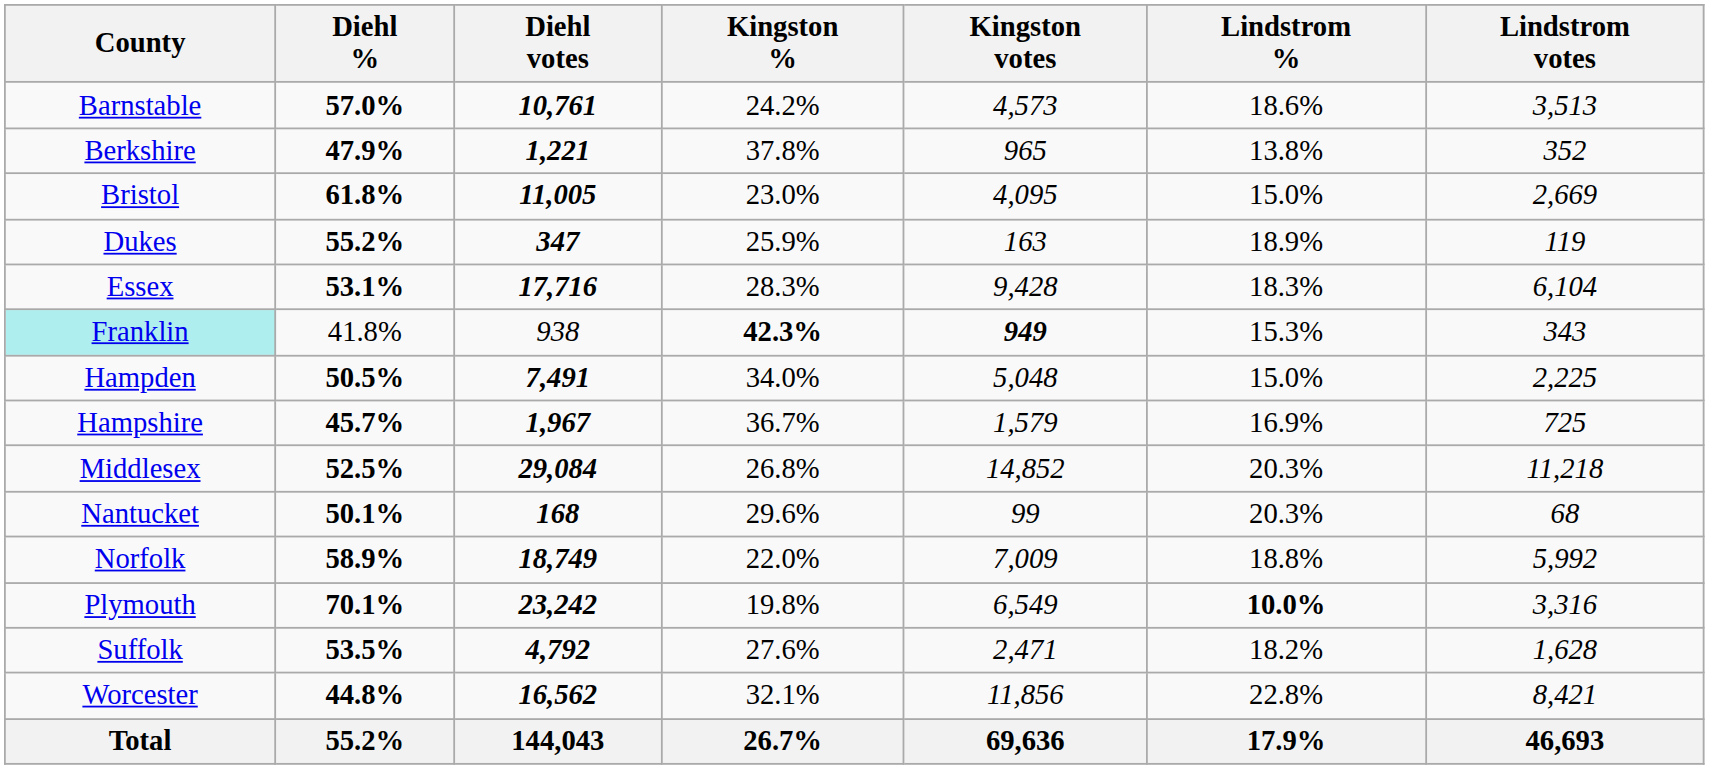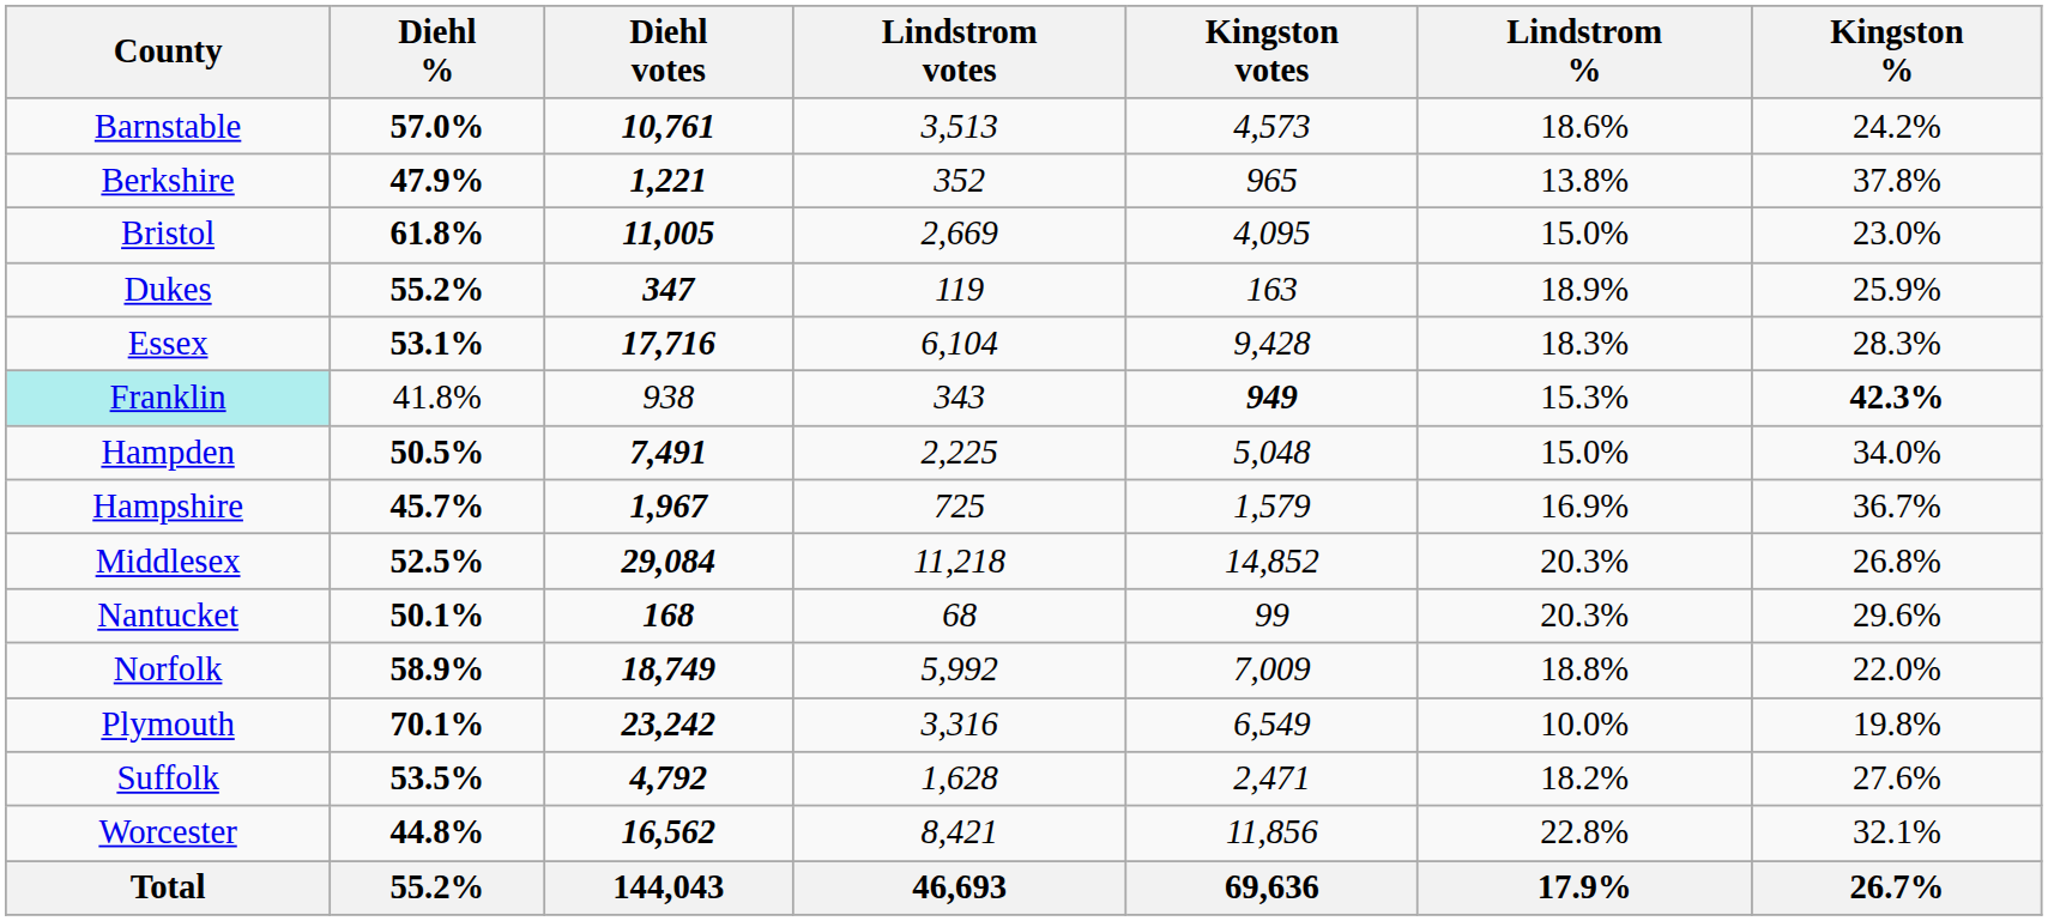 <table class="wikitable sortable" style="width:60%; text-align:center">
 <tr>
 <th>County</th>
 <th>Diehl<br>%</th>
 <th>Diehl<br>votes</th>
-<th>Kingston<br>%</th>
+<th>Lindstrom<br>votes</th>
 <th>Kingston<br>votes</th>
 <th>Lindstrom<br>%</th>
-<th>Lindstrom<br>votes</th>
+<th>Kingston<br>%</th>
 </tr>
 <tr>
 <td><a href='#'>Barnstable</a></td>
 <td><strong>57.0%</strong></td>
 <td><strong><em>10,761</em></strong></td>
-<td>24.2%</td>
+<td><em>3,513</em></td>
 <td><em>4,573</em></td>
 <td>18.6%</td>
-<td><em>3,513</em></td>
+<td>24.2%</td>
 </tr>
 <tr>
 <td><a href='#'>Berkshire</a></td>
 <td><strong>47.9%</strong></td>
 <td><strong><em>1,221</em></strong></td>
-<td>37.8%</td>
+<td><em>352</em></td>
 <td><em>965</em></td>
 <td>13.8%</td>
-<td><em>352</em></td>
+<td>37.8%</td>
 </tr>
 <tr>
 <td><a href='#'>Bristol</a></td>
 <td><strong>61.8%</strong></td>
 <td><strong><em>11,005</em></strong></td>
-<td>23.0%</td>
+<td><em>2,669</em></td>
 <td><em>4,095</em></td>
 <td>15.0%</td>
-<td><em>2,669</em></td>
+<td>23.0%</td>
 </tr>
 <tr>
 <td><a href='#'>Dukes</a></td>
 <td><strong>55.2%</strong></td>
 <td><strong><em>347</em></strong></td>
-<td>25.9%</td>
+<td><em>119</em></td>
 <td><em>163</em></td>
 <td>18.9%</td>
-<td><em>119</em></td>
+<td>25.9%</td>
 </tr>
 <tr>
 <td><a href='#'>Essex</a></td>
 <td><strong>53.1%</strong></td>
 <td><strong><em>17,716</em></strong></td>
-<td>28.3%</td>
+<td><em>6,104</em></td>
 <td><em>9,428</em></td>
 <td>18.3%</td>
-<td><em>6,104</em></td>
+<td>28.3%</td>
 </tr>
 <tr>
 <td bgcolor=#afeeee><a href='#'>Franklin</a></td>
 <td>41.8%</td>
 <td><em>938</em></td>
-<td><strong>42.3%</strong></td>
+<td><em>343</em></td>
 <td><strong><em>949</em></strong></td>
 <td>15.3%</td>
-<td><em>343</em></td>
+<td><strong>42.3%</strong></td>
 </tr>
 <tr>
 <td><a href='#'>Hampden</a></td>
 <td><strong>50.5%</strong></td>
 <td><strong><em>7,491</em></strong></td>
-<td>34.0%</td>
+<td><em>2,225</em></td>
 <td><em>5,048</em></td>
 <td>15.0%</td>
-<td><em>2,225</em></td>
+<td>34.0%</td>
 </tr>
 <tr>
 <td><a href='#'>Hampshire</a></td>
 <td><strong>45.7%</strong></td>
 <td><strong><em>1,967</em></strong></td>
-<td>36.7%</td>
+<td><em>725</em></td>
 <td><em>1,579</em></td>
 <td>16.9%</td>
-<td><em>725</em></td>
+<td>36.7%</td>
 </tr>
 <tr>
 <td><a href='#'>Middlesex</a></td>
 <td><strong>52.5%</strong></td>
 <td><strong><em>29,084</em></strong></td>
-<td>26.8%</td>
+<td><em>11,218</em></td>
 <td><em>14,852</em></td>
 <td>20.3%</td>
-<td><em>11,218</em></td>
+<td>26.8%</td>
 </tr>
 <tr>
 <td><a href='#'>Nantucket</a></td>
 <td><strong>50.1%</strong></td>
 <td><strong><em>168</em></strong></td>
-<td>29.6%</td>
+<td><em>68</em></td>
 <td><em>99</em></td>
 <td>20.3%</td>
-<td><em>68</em></td>
+<td>29.6%</td>
 </tr>
 <tr>
 <td><a href='#'>Norfolk</a></td>
 <td><strong>58.9%</strong></td>
 <td><strong><em>18,749</em></strong></td>
-<td>22.0%</td>
+<td><em>5,992</em></td>
 <td><em>7,009</em></td>
 <td>18.8%</td>
-<td><em>5,992</em></td>
+<td>22.0%</td>
 </tr>
 <tr>
 <td><a href='#'>Plymouth</a></td>
 <td><strong>70.1%</strong></td>
 <td><strong><em>23,242</em></strong></td>
+<td><em>3,316</em></td>
+<td><em>6,549</em></td>
+<td>10.0%</td>
 <td>19.8%</td>
-<td><em>6,549</em></td>
-<td><strong>10.0%</strong></td>
-<td><em>3,316</em></td>
 </tr>
 <tr>
 <td><a href='#'>Suffolk</a></td>
 <td><strong>53.5%</strong></td>
 <td><strong><em>4,792</em></strong></td>
-<td>27.6%</td>
+<td><em>1,628</em></td>
 <td><em>2,471</em></td>
 <td>18.2%</td>
-<td><em>1,628</em></td>
+<td>27.6%</td>
 </tr>
 <tr>
 <td><a href='#'>Worcester</a></td>
 <td><strong>44.8%</strong></td>
 <td><strong><em>16,562</em></strong></td>
-<td>32.1%</td>
+<td><em>8,421</em></td>
 <td><em>11,856</em></td>
 <td>22.8%</td>
-<td><em>8,421</em></td>
+<td>32.1%</td>
 </tr>
 <tr>
 <th>Total</th>
 <th>55.2%</th>
 <th>144,043</th>
-<th>26.7%</th>
+<th>46,693</th>
 <th>69,636</th>
 <th>17.9%</th>
-<th>46,693</th>
+<th>26.7%</th>
 </tr>
 </table>
